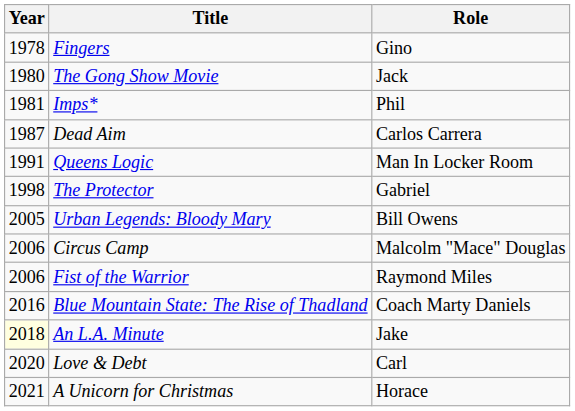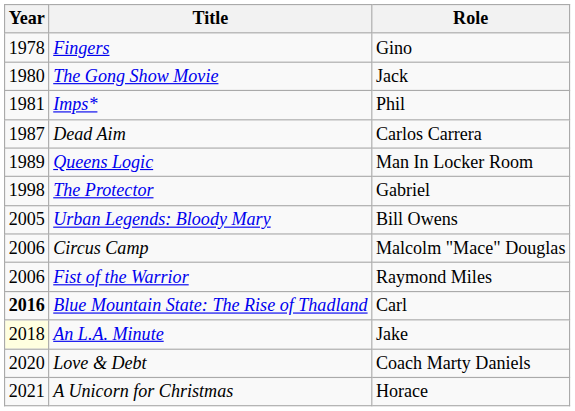 <table class="wikitable sortable">
 <tr>
 <th>Year</th>
 <th>Title</th>
 <th>Role</th>
 </tr>
 <tr>
 <td>1978</td>
 <td><em><a href='#'>Fingers</a></em></td>
 <td>Gino</td>
 </tr>
 <tr>
 <td>1980</td>
 <td><em><a href='#'>The Gong Show Movie</a></em></td>
 <td>Jack</td>
 </tr>
 <tr>
 <td>1981</td>
 <td><em><a href='#'>Imps*</a></em></td>
 <td>Phil</td>
 </tr>
 <tr>
 <td>1987</td>
 <td><em>Dead Aim</em></td>
 <td>Carlos Carrera</td>
 </tr>
 <tr>
-<td>1991</td>
+<td>1989</td>
 <td><em><a href='#'>Queens Logic</a></em></td>
 <td>Man In Locker Room</td>
 </tr>
 <tr>
 <td>1998</td>
 <td><em><a href='#'>The Protector</a></em></td>
 <td>Gabriel</td>
 </tr>
 <tr>
 <td>2005</td>
 <td><em><a href='#'>Urban Legends: Bloody Mary</a></em></td>
 <td>Bill Owens</td>
 </tr>
 <tr>
 <td>2006</td>
 <td><em>Circus Camp</em></td>
 <td>Malcolm "Mace" Douglas</td>
 </tr>
 <tr>
 <td>2006</td>
 <td><em><a href='#'>Fist of the Warrior</a></em></td>
 <td>Raymond Miles</td>
 </tr>
 <tr>
-<td>2016</td>
+<td><strong>2016</strong></td>
 <td><em><a href='#'>Blue Mountain State: The Rise of Thadland</a></em></td>
-<td>Coach Marty Daniels</td>
+<td>Carl</td>
 </tr>
 <tr>
 <td style="background: lightyellow;">2018</td>
 <td><em><a href='#'>An L.A. Minute</a></em></td>
 <td>Jake</td>
 </tr>
 <tr>
 <td>2020</td>
 <td><em>Love & Debt</em></td>
-<td>Carl</td>
+<td>Coach Marty Daniels</td>
 </tr>
 <tr>
 <td>2021</td>
 <td><em>A Unicorn for Christmas</em></td>
 <td>Horace</td>
 </tr>
 </table>
